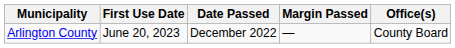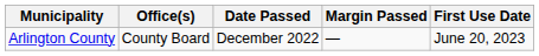 <table class="wikitable">
 <tr>
 <th>Municipality</th>
-<th>First Use Date</th>
+<th>Office(s)</th>
 <th>Date Passed</th>
 <th>Margin Passed</th>
-<th>Office(s)</th>
+<th>First Use Date</th>
 </tr>
 <tr>
 <td><a href='#'>Arlington County</a></td>
-<td>June 20, 2023</td>
+<td>County Board</td>
 <td>December 2022</td>
 <td>—</td>
-<td>County Board</td>
+<td>June 20, 2023</td>
 </tr>
 </table>
